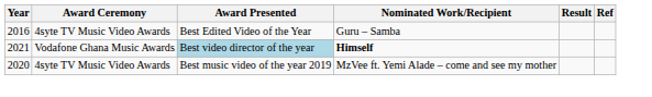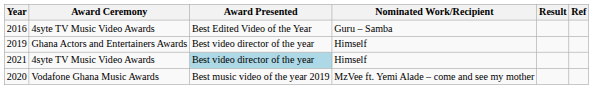 <table class="wikitable">
 <tr>
 <th>Year</th>
 <th>Award Ceremony</th>
 <th><strong>Award Presented</strong></th>
 <th>Nominated Work/R<strong>ecipient</strong></th>
 <th><strong>Result</strong></th>
 <th>Ref</th>
 </tr>
 <tr>
 <td>2016</td>
 <td>4syte TV Music Video Awards</td>
 <td>Best Edited Video of the Year</td>
 <td>Guru – Samba</td>
 <td></td>
 <td></td>
 </tr>
 <tr>
+<td>2019</td>
+<td>Ghana Actors and Entertainers Awards</td>
+<td>Best video director of the year</td>
+<td>Himself</td>
+<td></td>
+<td></td>
+</tr>
+<tr>
 <td>2021</td>
-<td>Vodafone Ghana Music Awards</td>
+<td>4syte TV Music Video Awards</td>
 <td style="background: lightblue;">Best video director of the year</td>
-<td><strong>Himself</strong></td>
+<td>Himself</td>
 <td></td>
 <td></td>
 </tr>
 <tr>
 <td>2020</td>
-<td>4syte TV Music Video Awards</td>
+<td>Vodafone Ghana Music Awards</td>
 <td>Best music video of the year 2019</td>
 <td>MzVee ft. Yemi Alade – come and see my mother</td>
 <td></td>
 <td></td>
 </tr>
 </table>
